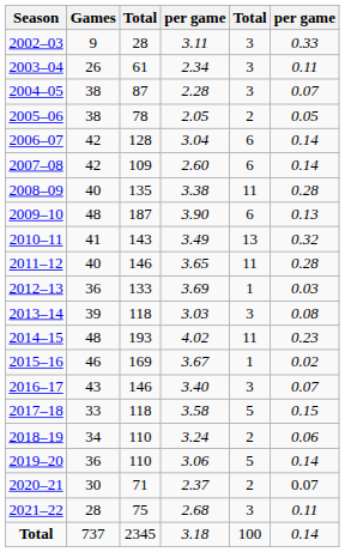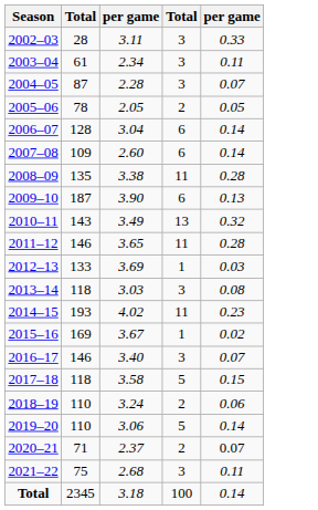 <table class="wikitable" style="text-align:center">
 <tr>
 <th>Season</th>
-<th>Games</th>
 <th>Total </th>
 <th> per game</th>
 <th>Total </th>
 <th> per game</th>
 </tr>
 <tr>
 <td><a href='#'>2002–03</a></td>
-<td>9</td>
 <td>28</td>
 <td><em>3.11</em></td>
 <td>3</td>
 <td><em>0.33</em></td>
 </tr>
 <tr>
 <td><a href='#'>2003–04</a></td>
-<td>26</td>
 <td>61</td>
 <td><em>2.34</em></td>
 <td>3</td>
 <td><em>0.11</em></td>
 </tr>
 <tr>
 <td><a href='#'>2004–05</a></td>
-<td>38</td>
 <td>87</td>
 <td><em>2.28</em></td>
 <td>3</td>
 <td><em>0.07</em></td>
 </tr>
 <tr>
 <td><a href='#'>2005–06</a></td>
-<td>38</td>
 <td>78</td>
 <td><em>2.05</em></td>
 <td>2</td>
 <td><em>0.05</em></td>
 </tr>
 <tr>
 <td><a href='#'>2006–07</a></td>
-<td>42</td>
 <td>128</td>
 <td><em>3.04</em></td>
 <td>6</td>
 <td><em>0.14</em></td>
 </tr>
 <tr>
 <td><a href='#'>2007–08</a></td>
-<td>42</td>
 <td>109</td>
 <td><em>2.60</em></td>
 <td>6</td>
 <td><em>0.14</em></td>
 </tr>
 <tr>
 <td><a href='#'>2008–09</a></td>
-<td>40</td>
 <td>135</td>
 <td><em>3.38</em></td>
 <td>11</td>
 <td><em>0.28</em></td>
 </tr>
 <tr>
 <td><a href='#'>2009–10</a></td>
-<td>48</td>
 <td>187</td>
 <td><em>3.90</em></td>
 <td>6</td>
 <td><em>0.13</em></td>
 </tr>
 <tr>
 <td><a href='#'>2010–11</a></td>
-<td>41</td>
 <td>143</td>
 <td><em>3.49</em></td>
 <td>13</td>
 <td><em>0.32</em></td>
 </tr>
 <tr>
 <td><a href='#'>2011–12</a></td>
-<td>40</td>
 <td>146</td>
 <td><em>3.65</em></td>
 <td>11</td>
 <td><em>0.28</em></td>
 </tr>
 <tr>
 <td><a href='#'>2012–13</a></td>
-<td>36</td>
 <td>133</td>
 <td><em>3.69</em></td>
 <td>1</td>
 <td><em>0.03</em></td>
 </tr>
 <tr>
 <td><a href='#'>2013–14</a></td>
-<td>39</td>
 <td>118</td>
 <td><em>3.03</em></td>
 <td>3</td>
 <td><em>0.08</em></td>
 </tr>
 <tr>
 <td><a href='#'>2014–15</a></td>
-<td>48</td>
 <td>193</td>
 <td><em>4.02</em></td>
 <td>11</td>
 <td><em>0.23</em></td>
 </tr>
 <tr>
 <td><a href='#'>2015–16</a></td>
-<td>46</td>
 <td>169</td>
 <td><em>3.67</em></td>
 <td>1</td>
 <td><em>0.02</em></td>
 </tr>
 <tr>
 <td><a href='#'>2016–17</a></td>
-<td>43</td>
 <td>146</td>
 <td><em>3.40</em></td>
 <td>3</td>
 <td><em>0.07</em></td>
 </tr>
 <tr>
 <td><a href='#'>2017–18</a></td>
-<td>33</td>
 <td>118</td>
 <td><em>3.58</em></td>
 <td>5</td>
 <td><em>0.15</em></td>
 </tr>
 <tr>
 <td><a href='#'>2018–19</a></td>
-<td>34</td>
 <td>110</td>
 <td><em>3.24</em></td>
 <td>2</td>
 <td><em>0.06</em></td>
 </tr>
 <tr>
 <td><a href='#'>2019–20</a></td>
-<td>36</td>
 <td>110</td>
 <td><em>3.06</em></td>
 <td>5</td>
 <td><em>0.14</em></td>
 </tr>
 <tr>
 <td><a href='#'>2020–21</a></td>
-<td>30</td>
 <td>71</td>
 <td><em>2.37</em></td>
 <td>2</td>
 <td>0.07</td>
 </tr>
 <tr>
 <td><a href='#'>2021–22</a></td>
-<td>28</td>
 <td>75</td>
 <td><em>2.68</em></td>
 <td>3</td>
 <td><em>0.11</em></td>
 </tr>
 <tr>
 <td><strong>Total</strong></td>
-<td>737</td>
 <td>2345</td>
 <td><em>3.18</em></td>
 <td>100</td>
 <td><em>0.14</em></td>
 </tr>
 </table>
